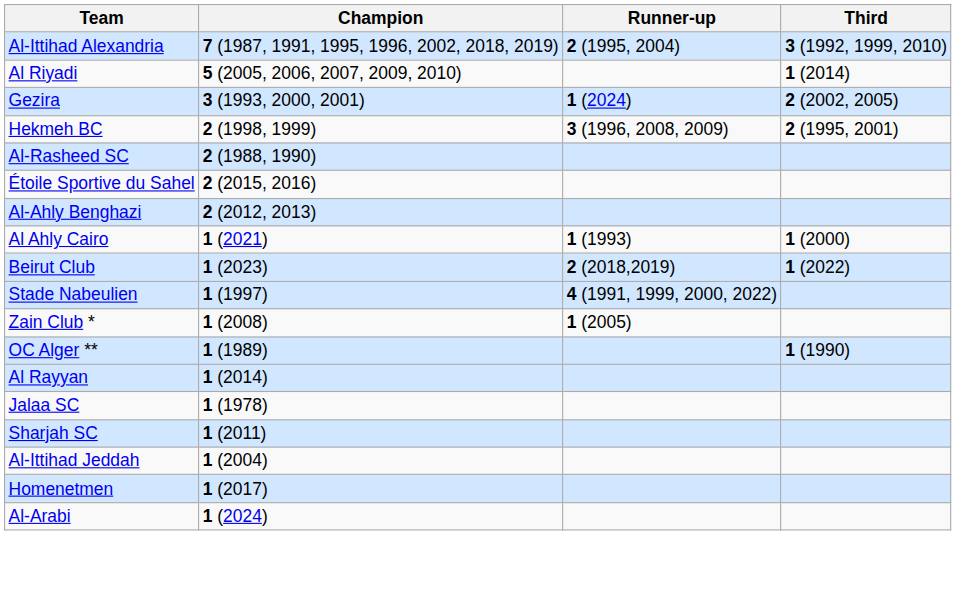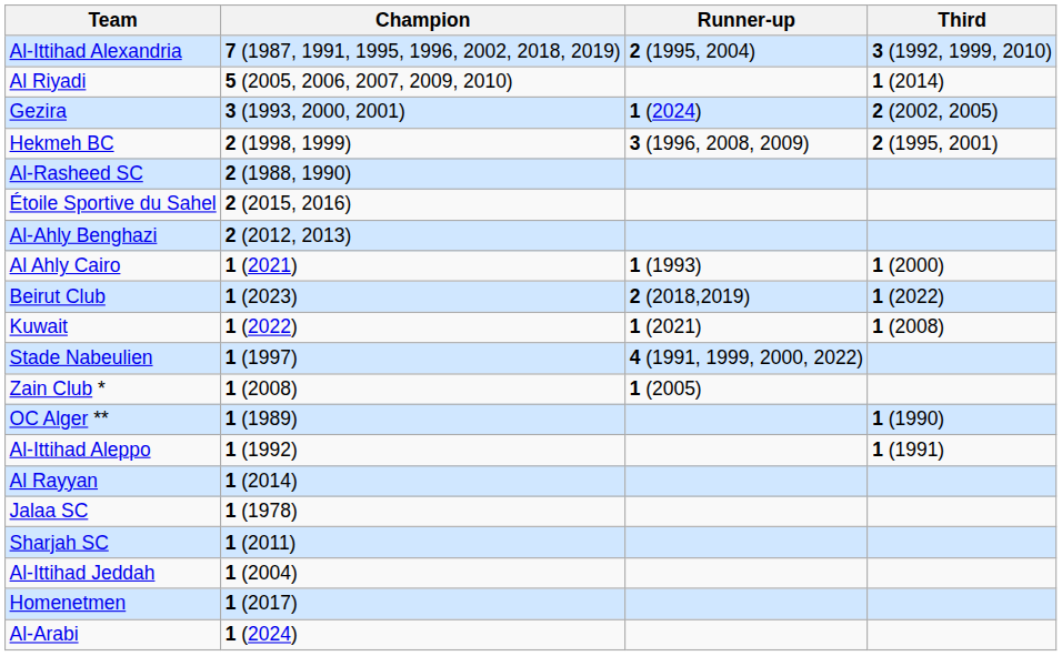 <table class="wikitable">
 <tr>
 <th>Team</th>
 <th>Champion</th>
 <th>Runner-up</th>
 <th>Third</th>
 </tr>
 <tr align=left bgcolor=#D0E7FF>
 <td> <a href='#'>Al-Ittihad Alexandria</a></td>
 <td><strong>7</strong> (1987, 1991, 1995, 1996, 2002, 2018, 2019)</td>
 <td><strong>2</strong> (1995, 2004)</td>
 <td><strong>3</strong> (1992, 1999, 2010)</td>
 </tr>
 <tr>
 <td> <a href='#'>Al Riyadi</a></td>
 <td><strong>5</strong> (2005, 2006, 2007, 2009, 2010)</td>
 <td></td>
 <td><strong>1</strong> (2014)</td>
 </tr>
 <tr align=left bgcolor=#D0E7FF>
 <td> <a href='#'>Gezira</a></td>
 <td><strong>3</strong> (1993, 2000, 2001)</td>
 <td><strong>1</strong> (<a href='#'>2024</a>)</td>
 <td><strong>2</strong> (2002, 2005)</td>
 </tr>
 <tr>
 <td> <a href='#'>Hekmeh BC</a></td>
 <td><strong>2</strong> (1998, 1999)</td>
 <td><strong>3</strong> (1996, 2008, 2009)</td>
 <td><strong>2</strong> (1995, 2001)</td>
 </tr>
 <tr align=left bgcolor=#D0E7FF>
 <td> <a href='#'>Al-Rasheed SC</a></td>
 <td><strong>2</strong> (1988, 1990)</td>
 <td></td>
 <td></td>
 </tr>
 <tr>
 <td> <a href='#'>Étoile Sportive du Sahel</a></td>
 <td><strong>2</strong> (2015, 2016)</td>
 <td></td>
 <td></td>
 </tr>
 <tr align=left bgcolor=#D0E7FF>
 <td> <a href='#'>Al-Ahly Benghazi</a></td>
 <td><strong>2</strong> (2012, 2013)</td>
 <td></td>
 <td></td>
 </tr>
 <tr>
 <td> <a href='#'>Al Ahly Cairo</a></td>
 <td><strong>1</strong> (<a href='#'>2021</a>)</td>
 <td><strong>1</strong> (1993)</td>
 <td><strong>1</strong> (2000)</td>
 </tr>
 <tr align=left bgcolor=#D0E7FF>
 <td> <a href='#'>Beirut Club</a></td>
 <td><strong>1</strong> (2023)</td>
 <td><strong>2</strong> (2018,2019)</td>
 <td><strong>1</strong> (2022)</td>
 </tr>
+<tr>
+<td> <a href='#'>Kuwait</a></td>
+<td><strong>1</strong> (<a href='#'>2022</a>)</td>
+<td><strong>1</strong> (2021)</td>
+<td><strong>1</strong> (2008)</td>
+</tr>
 <tr align=left bgcolor=#D0E7FF>
 <td> <a href='#'>Stade Nabeulien</a></td>
 <td><strong>1</strong> (1997)</td>
 <td><strong>4</strong> (1991, 1999, 2000, 2022)</td>
 <td></td>
 </tr>
 <tr>
 <td> <a href='#'>Zain Club</a> *</td>
 <td><strong>1</strong> (2008)</td>
 <td><strong>1</strong> (2005)</td>
 <td></td>
 </tr>
 <tr align=left bgcolor=#D0E7FF>
 <td> <a href='#'>OC Alger</a> **</td>
 <td><strong>1</strong> (1989)</td>
 <td></td>
 <td><strong>1</strong> (1990)</td>
+</tr>
+<tr>
+<td> <a href='#'>Al-Ittihad Aleppo</a></td>
+<td><strong>1</strong> (1992)</td>
+<td></td>
+<td><strong>1</strong> (1991)</td>
 </tr>
 <tr align=left bgcolor=#D0E7FF>
 <td> <a href='#'>Al Rayyan</a></td>
 <td><strong>1</strong> (2014)</td>
 <td></td>
 <td></td>
 </tr>
 <tr>
 <td> <a href='#'>Jalaa SC</a></td>
 <td><strong>1</strong> (1978)</td>
 <td></td>
 <td></td>
 </tr>
 <tr align=left bgcolor=#D0E7FF>
 <td> <a href='#'>Sharjah SC</a></td>
 <td><strong>1</strong> (2011)</td>
 <td></td>
 <td></td>
 </tr>
 <tr>
 <td> <a href='#'>Al-Ittihad Jeddah</a></td>
 <td><strong>1</strong> (2004)</td>
 <td></td>
 <td></td>
 </tr>
 <tr align=left bgcolor=#D0E7FF>
 <td> <a href='#'>Homenetmen</a></td>
 <td><strong>1</strong> (2017)</td>
 <td></td>
 <td></td>
 </tr>
 <tr>
 <td> <a href='#'>Al-Arabi</a></td>
 <td><strong>1</strong> (<a href='#'>2024</a>)</td>
 <td></td>
 <td></td>
 </tr>
 </table>
